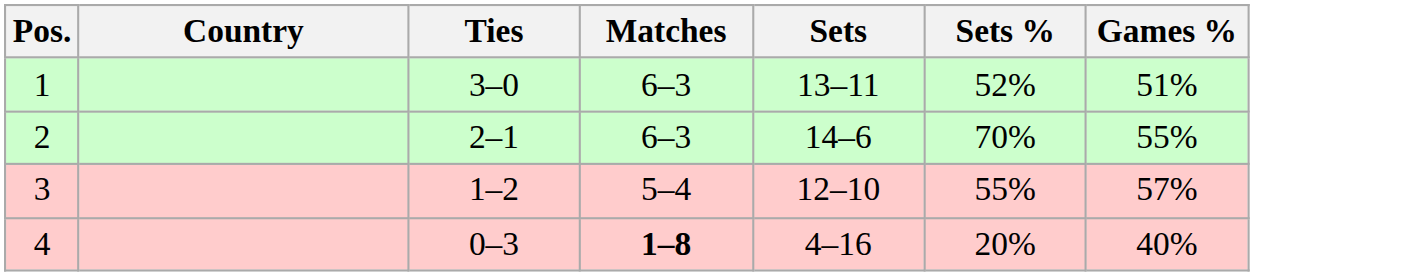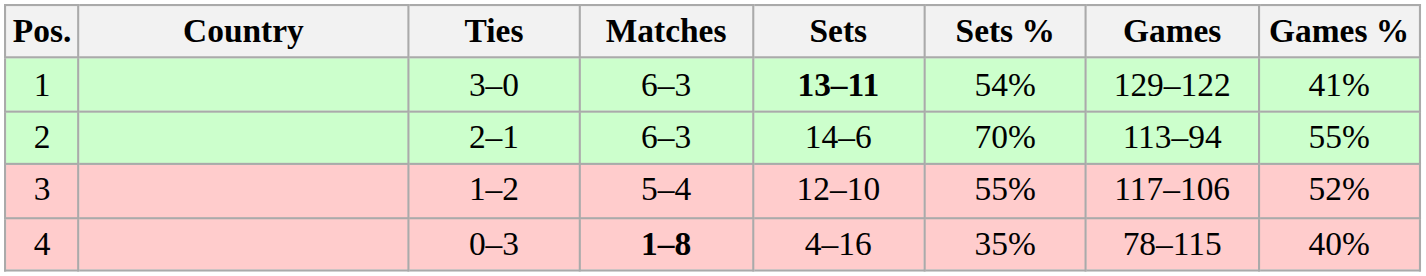 <table class="wikitable nowrap" style=text-align:center>
 <tr>
 <th>Pos.</th>
 <th width=150>Country</th>
 <th width=75>Ties</th>
 <th width=75>Matches</th>
 <th width=75>Sets</th>
 <th width=70>Sets %</th>
+<th width=75>Games</th>
 <th width=70>Games %</th>
 </tr>
 <tr bgcolor=ccffcc>
 <td>1</td>
 <td align="left"></td>
 <td>3–0</td>
 <td>6–3</td>
-<td>13–11</td>
-<td>52%</td>
-<td>51%</td>
+<td><strong>13–11</strong></td>
+<td>54%</td>
+<td>129–122</td>
+<td>41%</td>
 </tr>
 <tr bgcolor=ccffcc>
 <td>2</td>
 <td align="left"></td>
 <td>2–1</td>
 <td>6–3</td>
 <td>14–6</td>
 <td>70%</td>
+<td>113–94</td>
 <td>55%</td>
 </tr>
 <tr bgcolor=ffcccc>
 <td>3</td>
 <td align="left"></td>
 <td>1–2</td>
 <td>5–4</td>
 <td>12–10</td>
 <td>55%</td>
-<td>57%</td>
+<td>117–106</td>
+<td>52%</td>
 </tr>
 <tr bgcolor=ffcccc>
 <td>4</td>
 <td align=left></td>
 <td>0–3</td>
 <td><strong>1–8</strong></td>
 <td>4–16</td>
-<td>20%</td>
+<td>35%</td>
+<td>78–115</td>
 <td>40%</td>
 </tr>
 </table>
